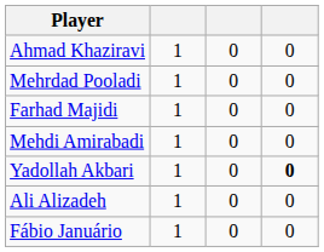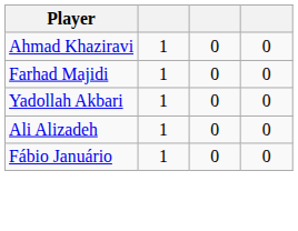 <table class="wikitable" style="text-align: center;">
 <tr>
 <th wight=200>Player</th>
 <th width=40></th>
 <th width=40></th>
 <th width=40></th>
 </tr>
 <tr>
 <td style="text-align:left"> <a href='#'>Ahmad Khaziravi</a></td>
 <td>1</td>
 <td>0</td>
 <td>0</td>
 </tr>
 <tr>
-<td style="text-align:left"> <a href='#'>Mehrdad Pooladi</a></td>
-<td>1</td>
-<td>0</td>
-<td>0</td>
-</tr>
-<tr>
 <td style="text-align:left"> <a href='#'>Farhad Majidi</a></td>
-<td>1</td>
-<td>0</td>
-<td>0</td>
-</tr>
-<tr>
-<td style="text-align:left"> <a href='#'>Mehdi Amirabadi</a></td>
 <td>1</td>
 <td>0</td>
 <td>0</td>
 </tr>
 <tr>
 <td style="text-align:left"> <a href='#'>Yadollah Akbari</a></td>
 <td>1</td>
 <td>0</td>
-<td><strong>0</strong></td>
+<td>0</td>
 </tr>
 <tr>
 <td style="text-align:left"> <a href='#'>Ali Alizadeh</a></td>
 <td>1</td>
 <td>0</td>
 <td>0</td>
 </tr>
 <tr>
 <td style="text-align:left"> <a href='#'>Fábio Januário</a></td>
 <td>1</td>
 <td>0</td>
 <td>0</td>
 </tr>
 </table>
